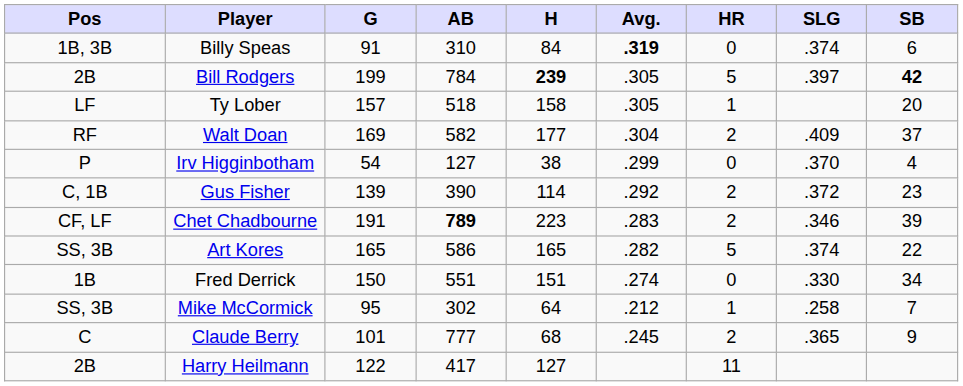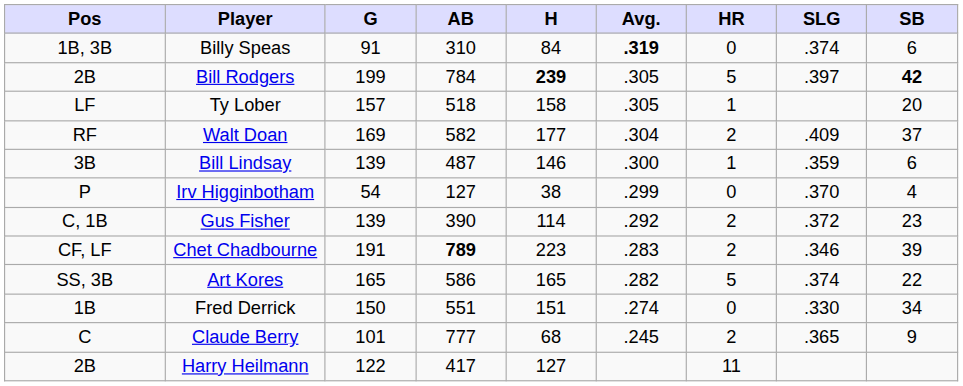 <table class="wikitable sortable">
 <tr>
 <th style="background:#ddf; width:16%;">Pos</th>
 <th style="background:#ddf; width:16%;">Player</th>
 <th style="background:#ddf; width:9%;">G</th>
 <th style="background:#ddf; width:9%;">AB</th>
 <th style="background:#ddf; width:9%;">H</th>
 <th style="background:#ddf; width:9%;">Avg.</th>
 <th style="background:#ddf; width:9%;">HR</th>
 <th style="background:#ddf; width:9%;">SLG</th>
 <th style="background:#ddf; width:9%;">SB</th>
 </tr>
 <tr style="text-align:center;">
 <td>1B, 3B</td>
 <td>Billy Speas</td>
 <td>91</td>
 <td>310</td>
 <td>84</td>
 <td><strong>.319</strong></td>
 <td>0</td>
 <td>.374</td>
 <td>6</td>
 </tr>
 <tr style="text-align:center;">
 <td>2B</td>
 <td><a href='#'>Bill Rodgers</a></td>
 <td>199</td>
 <td>784</td>
 <td><strong>239</strong></td>
 <td>.305</td>
 <td>5</td>
 <td>.397</td>
 <td><strong>42</strong></td>
 </tr>
 <tr style="text-align:center;">
 <td>LF</td>
 <td>Ty Lober</td>
 <td>157</td>
 <td>518</td>
 <td>158</td>
 <td>.305</td>
 <td>1</td>
 <td></td>
 <td>20</td>
 </tr>
 <tr style="text-align:center;">
 <td>RF</td>
 <td><a href='#'>Walt Doan</a></td>
 <td>169</td>
 <td>582</td>
 <td>177</td>
 <td>.304</td>
 <td>2</td>
 <td>.409</td>
 <td>37</td>
 </tr>
 <tr style="text-align:center;">
+<td>3B</td>
+<td><a href='#'>Bill Lindsay</a></td>
+<td>139</td>
+<td>487</td>
+<td>146</td>
+<td>.300</td>
+<td>1</td>
+<td>.359</td>
+<td>6</td>
+</tr>
+<tr style="text-align:center;">
 <td>P</td>
 <td><a href='#'>Irv Higginbotham</a></td>
 <td>54</td>
 <td>127</td>
 <td>38</td>
 <td>.299</td>
 <td>0</td>
 <td>.370</td>
 <td>4</td>
 </tr>
 <tr style="text-align:center;">
 <td>C, 1B</td>
 <td><a href='#'>Gus Fisher</a></td>
 <td>139</td>
 <td>390</td>
 <td>114</td>
 <td>.292</td>
 <td>2</td>
 <td>.372</td>
 <td>23</td>
 </tr>
 <tr style="text-align:center;">
 <td>CF, LF</td>
 <td><a href='#'>Chet Chadbourne</a></td>
 <td>191</td>
 <td><strong>789</strong></td>
 <td>223</td>
 <td>.283</td>
 <td>2</td>
 <td>.346</td>
 <td>39</td>
 </tr>
 <tr style="text-align:center;">
 <td>SS, 3B</td>
 <td><a href='#'>Art Kores</a></td>
 <td>165</td>
 <td>586</td>
 <td>165</td>
 <td>.282</td>
 <td>5</td>
 <td>.374</td>
 <td>22</td>
 </tr>
 <tr style="text-align:center;">
 <td>1B</td>
 <td>Fred Derrick</td>
 <td>150</td>
 <td>551</td>
 <td>151</td>
 <td>.274</td>
 <td>0</td>
 <td>.330</td>
 <td>34</td>
 </tr>
 <tr style="text-align:center;">
-<td>SS, 3B</td>
-<td><a href='#'>Mike McCormick</a></td>
-<td>95</td>
-<td>302</td>
-<td>64</td>
-<td>.212</td>
-<td>1</td>
-<td>.258</td>
-<td>7</td>
-</tr>
-<tr style="text-align:center;">
 <td>C</td>
 <td><a href='#'>Claude Berry</a></td>
 <td>101</td>
 <td>777</td>
 <td>68</td>
 <td>.245</td>
 <td>2</td>
 <td>.365</td>
 <td>9</td>
 </tr>
 <tr style="text-align:center;">
 <td>2B</td>
 <td><a href='#'>Harry Heilmann</a></td>
 <td>122</td>
 <td>417</td>
 <td>127</td>
 <td></td>
 <td>11</td>
 <td></td>
 <td></td>
 </tr>
 </table>
